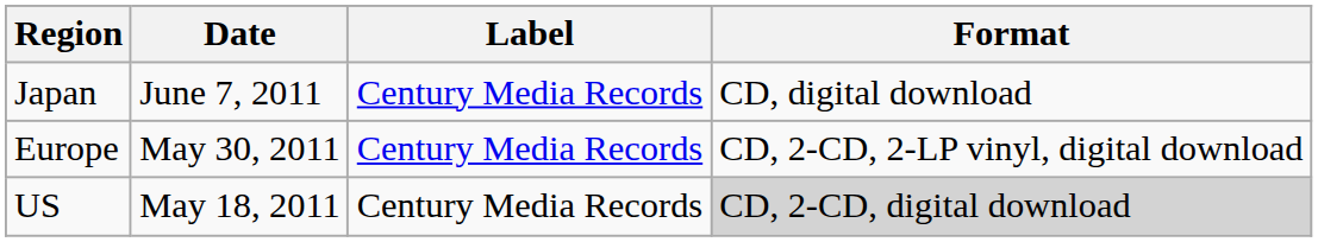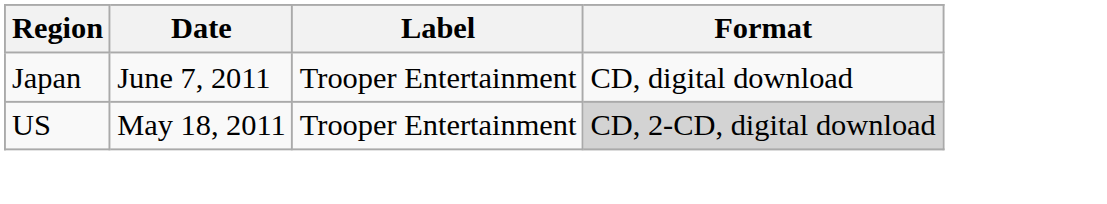 <table class="wikitable">
 <tr>
 <th>Region</th>
 <th>Date</th>
 <th>Label</th>
 <th>Format</th>
 </tr>
 <tr>
 <td>Japan</td>
 <td>June 7, 2011</td>
-<td><a href='#'>Century Media Records</a></td>
+<td>Trooper Entertainment</td>
 <td>CD, digital download</td>
-</tr>
-<tr>
-<td>Europe</td>
-<td>May 30, 2011</td>
-<td><a href='#'>Century Media Records</a></td>
-<td>CD, 2-CD, 2-LP vinyl, digital download</td>
 </tr>
 <tr>
 <td>US</td>
 <td>May 18, 2011</td>
-<td>Century Media Records</td>
+<td>Trooper Entertainment</td>
 <td style="background: lightgrey;">CD, 2-CD, digital download</td>
 </tr>
 </table>
